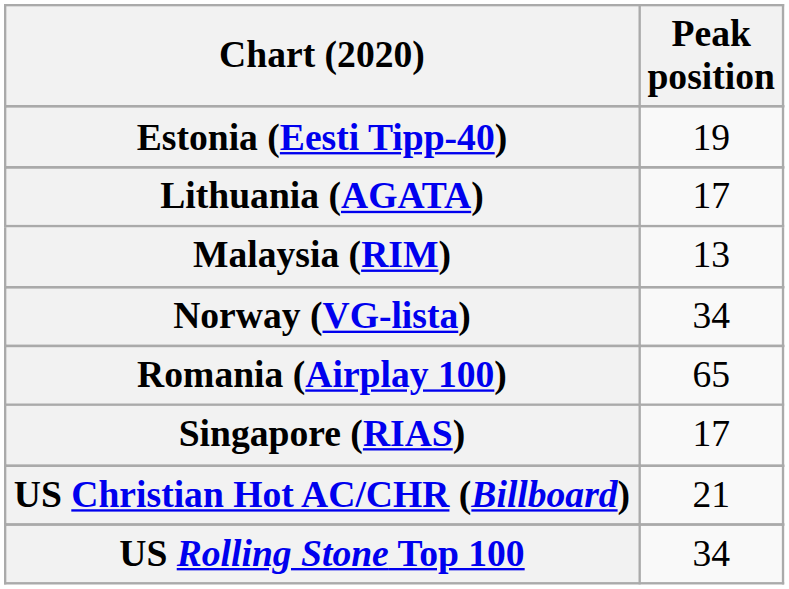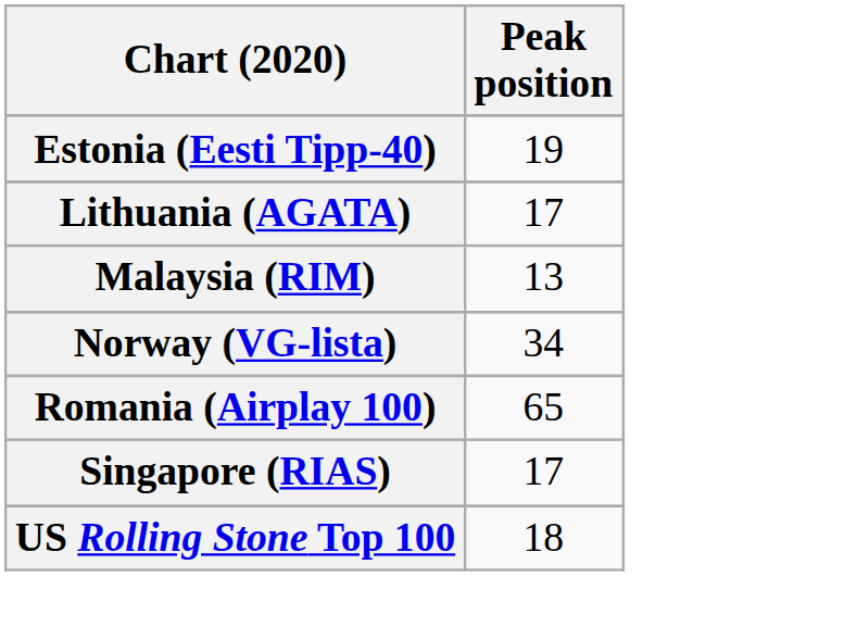 <table class="wikitable sortable plainrowheaders" style="text-align:center">
 <tr>
 <th scope="col">Chart (2020)</th>
 <th scope="col">Peak<br>position</th>
 </tr>
 <tr>
 </tr>
 <tr>
 </tr>
 <tr>
 </tr>
 <tr>
 </tr>
 <tr>
 </tr>
 <tr>
 </tr>
 <tr>
 </tr>
 <tr>
 </tr>
 <tr>
 </tr>
 <tr>
 </tr>
 <tr>
 <th scope="row">Estonia (<a href='#'>Eesti Tipp-40</a>)</th>
 <td>19</td>
 </tr>
 <tr>
 </tr>
 <tr>
 </tr>
 <tr>
 </tr>
 <tr>
 </tr>
 <tr>
 </tr>
 <tr>
 </tr>
 <tr>
 <th scope="row">Lithuania (<a href='#'>AGATA</a>)</th>
 <td>17</td>
 </tr>
 <tr>
 <th scope="row">Malaysia (<a href='#'>RIM</a>)</th>
 <td>13</td>
 </tr>
 <tr>
 </tr>
 <tr>
 </tr>
 <tr>
 <th scope="row">Norway (<a href='#'>VG-lista</a>)</th>
 <td>34</td>
 </tr>
 <tr>
 </tr>
 <tr>
 <th scope="row">Romania (<a href='#'>Airplay 100</a>)</th>
 <td>65</td>
 </tr>
 <tr>
 <th scope="row">Singapore (<a href='#'>RIAS</a>)</th>
 <td>17</td>
 </tr>
 <tr>
 </tr>
 <tr>
 </tr>
 <tr>
 </tr>
 <tr>
 </tr>
 <tr>
 </tr>
 <tr>
 </tr>
 <tr>
-<th scope="row">US <a href='#'>Christian Hot AC/CHR</a> (<em><a href='#'>Billboard</a></em>)</th>
-<td>21</td>
-</tr>
-<tr>
 </tr>
 <tr>
 </tr>
 <tr>
 <th scope="row">US <a href='#'><em>Rolling Stone</em> Top 100</a></th>
-<td>34</td>
+<td>18</td>
 </tr>
 </table>
